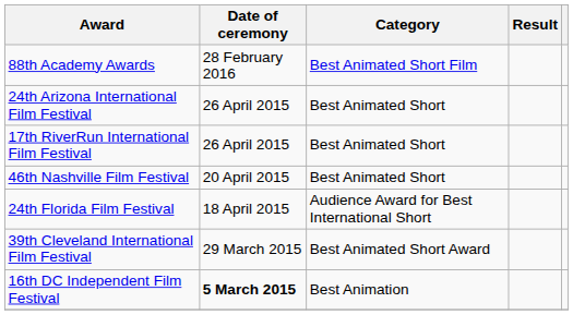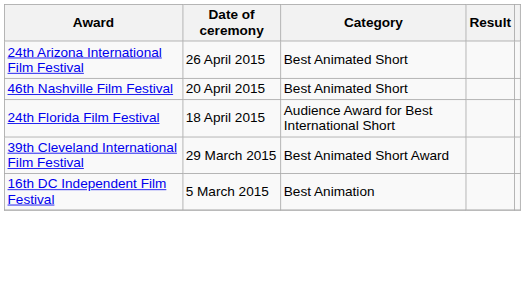 <table class="wikitable sortable plainrowheaders">
 <tr>
 <th>Award</th>
 <th>Date of ceremony</th>
 <th>Category</th>
 <th>Result</th>
 <th></th>
 </tr>
 <tr>
-<td><a href='#'>88th Academy Awards</a></td>
-<td>28 February 2016</td>
-<td><a href='#'>Best Animated Short Film</a></td>
-<td></td>
-<td></td>
-</tr>
-<tr>
 <td><a href='#'>24th Arizona International Film Festival</a></td>
-<td>26 April 2015</td>
-<td>Best Animated Short</td>
-<td></td>
-<td></td>
-</tr>
-<tr>
-<td><a href='#'>17th RiverRun International Film Festival</a></td>
 <td>26 April 2015</td>
 <td>Best Animated Short</td>
 <td></td>
 <td></td>
 </tr>
 <tr>
 <td><a href='#'>46th Nashville Film Festival</a></td>
 <td>20 April 2015</td>
 <td>Best Animated Short</td>
 <td></td>
 <td></td>
 </tr>
 <tr>
 <td><a href='#'>24th Florida Film Festival</a></td>
 <td>18 April 2015</td>
 <td>Audience Award for Best International Short</td>
 <td></td>
 <td></td>
 </tr>
 <tr>
 <td><a href='#'>39th Cleveland International Film Festival</a></td>
 <td>29 March 2015</td>
 <td>Best Animated Short Award</td>
 <td></td>
 <td></td>
 </tr>
 <tr>
 <td><a href='#'>16th DC Independent Film Festival</a></td>
-<td><strong>5 March 2015</strong></td>
+<td>5 March 2015</td>
 <td>Best Animation</td>
 <td></td>
 <td></td>
 </tr>
 <tr>
 </tr>
 </table>
